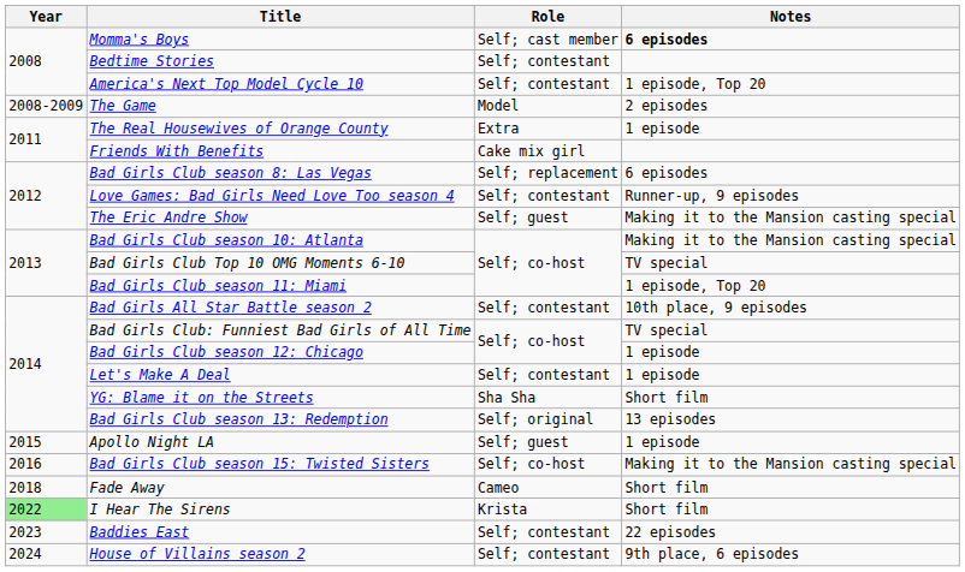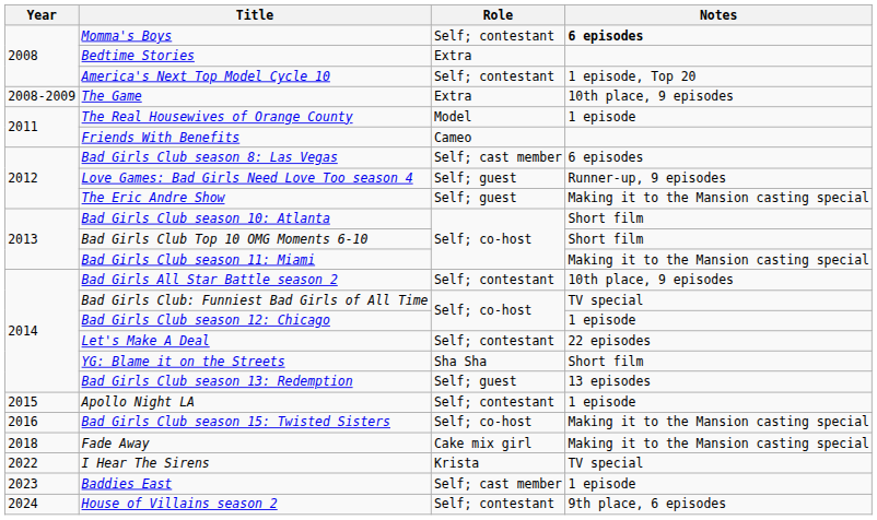 <table class="wikitable">
 <tr>
 <th>Year</th>
 <th>Title</th>
 <th>Role</th>
 <th>Notes</th>
 </tr>
 <tr>
 <td rowspan="3">2008</td>
 <td><em><a href='#'>Momma's Boys</a></em></td>
-<td>Self; cast member</td>
+<td>Self; contestant</td>
 <td><strong>6 episodes</strong></td>
 </tr>
 <tr>
 <td><em><a href='#'>Bedtime Stories</a></em></td>
-<td>Self; contestant</td>
+<td>Extra</td>
 <td></td>
 </tr>
 <tr>
 <td><em><a href='#'>America's Next Top Model Cycle 10</a></em></td>
 <td>Self; contestant</td>
 <td>1 episode, Top 20</td>
 </tr>
 <tr>
 <td>2008-2009</td>
 <td><em><a href='#'>The Game</a></em></td>
-<td>Model</td>
-<td>2 episodes</td>
+<td>Extra</td>
+<td>10th place, 9 episodes</td>
 </tr>
 <tr>
 <td rowspan="2">2011</td>
 <td><em><a href='#'>The Real Housewives of Orange County</a></em></td>
-<td>Extra</td>
+<td>Model</td>
 <td>1 episode</td>
 </tr>
 <tr>
 <td><em><a href='#'>Friends With Benefits</a></em></td>
-<td>Cake mix girl</td>
+<td>Cameo</td>
 <td></td>
 </tr>
 <tr>
 <td rowspan="3">2012</td>
 <td><em><a href='#'>Bad Girls Club season 8: Las Vegas</a></em></td>
-<td>Self; replacement</td>
+<td>Self; cast member</td>
 <td>6 episodes</td>
 </tr>
 <tr>
 <td><em><a href='#'>Love Games: Bad Girls Need Love Too season 4</a></em></td>
-<td>Self; contestant</td>
+<td>Self; guest</td>
 <td>Runner-up, 9 episodes</td>
 </tr>
 <tr>
 <td><em><a href='#'>The Eric Andre Show</a></em></td>
 <td>Self; guest</td>
 <td>Making it to the Mansion casting special</td>
 </tr>
 <tr>
 <td rowspan="3">2013</td>
 <td><em><a href='#'>Bad Girls Club season 10: Atlanta</a></em></td>
 <td rowspan="3">Self; co-host</td>
-<td>Making it to the Mansion casting special</td>
+<td>Short film</td>
 </tr>
 <tr>
 <td><em>Bad Girls Club Top 10 OMG Moments 6-10</em></td>
-<td>TV special</td>
+<td>Short film</td>
 </tr>
 <tr>
 <td><em><a href='#'>Bad Girls Club season 11: Miami</a></em></td>
-<td>1 episode, Top 20</td>
+<td>Making it to the Mansion casting special</td>
 </tr>
 <tr>
 <td rowspan="6">2014</td>
 <td><em><a href='#'>Bad Girls All Star Battle season 2</a></em></td>
 <td>Self; contestant</td>
 <td>10th place, 9 episodes</td>
 </tr>
 <tr>
 <td><em>Bad Girls Club: Funniest Bad Girls of All Time</em></td>
 <td rowspan="2">Self; co-host</td>
 <td>TV special</td>
 </tr>
 <tr>
 <td><em><a href='#'>Bad Girls Club season 12: Chicago</a></em></td>
 <td>1 episode</td>
 </tr>
 <tr>
 <td><em><a href='#'>Let's Make A Deal</a></em></td>
 <td>Self; contestant</td>
-<td>1 episode</td>
+<td>22 episodes</td>
 </tr>
 <tr>
 <td><em><a href='#'>YG: Blame it on the Streets</a></em></td>
 <td>Sha Sha</td>
 <td>Short film</td>
 </tr>
 <tr>
 <td><em><a href='#'>Bad Girls Club season 13: Redemption</a></em></td>
-<td>Self; original</td>
+<td>Self; guest</td>
 <td>13 episodes</td>
 </tr>
 <tr>
 <td>2015</td>
 <td><em>Apollo Night LA</em></td>
-<td>Self; guest</td>
+<td>Self; contestant</td>
 <td>1 episode</td>
 </tr>
 <tr>
 <td>2016</td>
 <td><em><a href='#'>Bad Girls Club season 15: Twisted Sisters</a></em></td>
 <td>Self; co-host</td>
 <td>Making it to the Mansion casting special</td>
 </tr>
 <tr>
 <td>2018</td>
 <td><em>Fade Away</em></td>
-<td>Cameo</td>
-<td>Short film</td>
+<td>Cake mix girl</td>
+<td>Making it to the Mansion casting special</td>
 </tr>
 <tr>
-<td style="background: lightgreen;">2022</td>
+<td>2022</td>
 <td><em>I Hear The Sirens</em></td>
 <td>Krista</td>
-<td>Short film</td>
+<td>TV special</td>
 </tr>
 <tr>
 <td>2023</td>
 <td><em><a href='#'>Baddies East</a></em></td>
-<td>Self; contestant</td>
-<td>22 episodes</td>
+<td>Self; cast member</td>
+<td>1 episode</td>
 </tr>
 <tr>
 <td>2024</td>
 <td><em><a href='#'>House of Villains season 2</a></em></td>
 <td>Self; contestant</td>
 <td>9th place, 6 episodes</td>
 </tr>
 </table>
